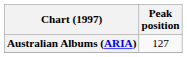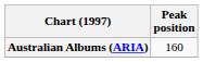 <table class="wikitable sortable plainrowheaders" style="text-align:center">
 <tr>
 <th scope="col">Chart (1997)</th>
 <th scope="col">Peak<br>position</th>
 </tr>
 <tr>
 <th scope="row">Australian Albums (<a href='#'>ARIA</a>)</th>
-<td>127</td>
+<td>160</td>
 </tr>
 <tr>
 </tr>
 <tr>
 </tr>
 </table>
